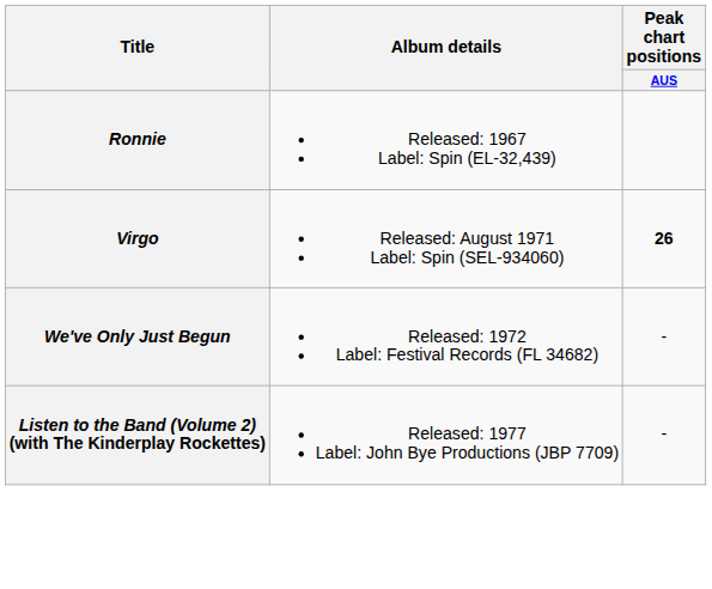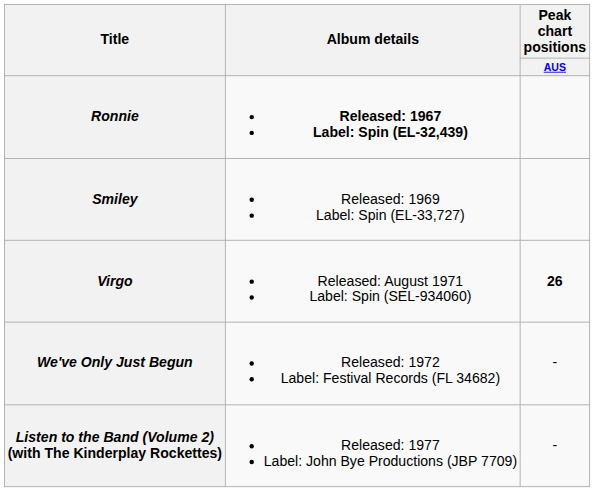 <table class="wikitable plainrowheaders" style="text-align:center;">
 <tr>
 <th rowspan="2">Title</th>
 <th rowspan="2">Album details</th>
 <th>Peak chart positions</th>
 </tr>
 <tr>
 <th style="width:3em;font-size:75%"><a href='#'>AUS</a><br></th>
 </tr>
 <tr>
 <th scope="row"><em>Ronnie</em></th>
-<td><br><ul><li>Released: 1967</li><li>Label: Spin (EL-32,439)</li></ul></td>
+<td><strong><br><ul><li>Released: 1967</li><li>Label: Spin (EL-32,439)</li></ul></strong></td>
+<td></td>
+</tr>
+<tr>
+<th scope="row"><em>Smiley</em></th>
+<td><br><ul><li>Released: 1969</li><li>Label: Spin (EL-33,727)</li></ul></td>
 <td></td>
 </tr>
 <tr>
 <th scope="row"><em>Virgo</em></th>
 <td><br><ul><li>Released: August 1971</li><li>Label: Spin (SEL-934060)</li></ul></td>
 <td><strong>26</strong></td>
 </tr>
 <tr>
 <th scope="row"><em>We've Only Just Begun</em></th>
 <td><br><ul><li>Released: 1972</li><li>Label: Festival Records (FL 34682)</li></ul></td>
 <td>-</td>
 </tr>
 <tr>
 <th scope="row"><em>Listen to the Band (Volume 2)</em> <br> (with The Kinderplay Rockettes)</th>
 <td><br><ul><li>Released: 1977</li><li>Label: John Bye Productions (JBP 7709)</li></ul></td>
 <td>-</td>
 </tr>
 </table>
